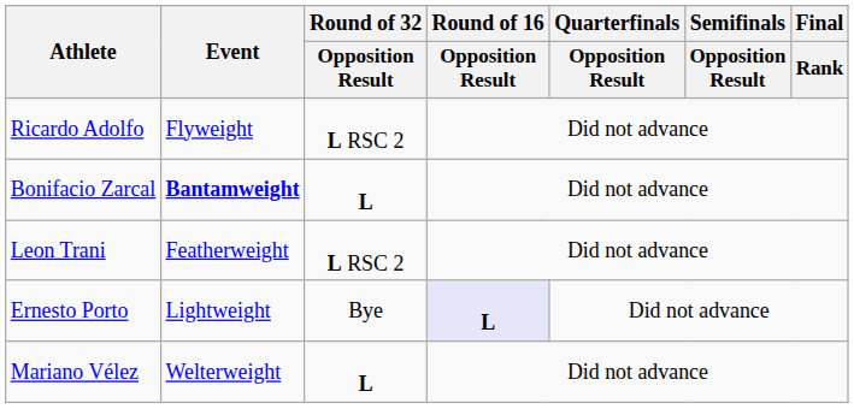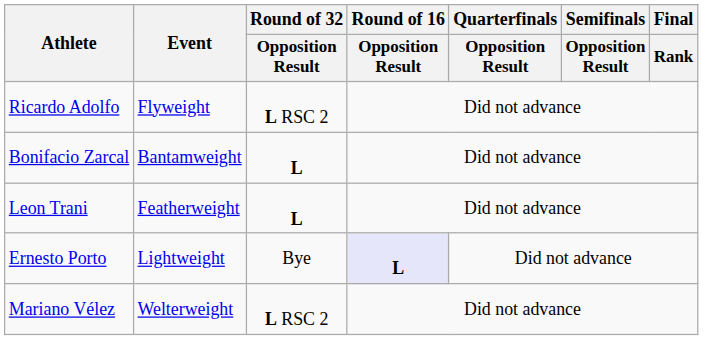 <table class="wikitable" style="font-size:90%;">
 <tr>
 <th rowspan=2>Athlete</th>
 <th rowspan=2>Event</th>
 <th>Round of 32</th>
 <th>Round of 16</th>
 <th>Quarterfinals</th>
 <th>Semifinals</th>
 <th colspan=2>Final</th>
 </tr>
 <tr style="font-size:95%">
 <th>Opposition<br>Result</th>
 <th>Opposition<br>Result</th>
 <th>Opposition<br>Result</th>
 <th>Opposition<br>Result</th>
 <th>Rank</th>
 </tr>
 <tr align=center>
 <td align=left><a href='#'>Ricardo Adolfo</a></td>
 <td align=left><a href='#'>Flyweight</a></td>
 <td><br><strong>L</strong> RSC 2</td>
 <td colspan=6>Did not advance</td>
 </tr>
 <tr align=center>
 <td align=left><a href='#'>Bonifacio Zarcal</a></td>
-<td align=left><strong><a href='#'>Bantamweight</a></strong></td>
+<td align=left><a href='#'>Bantamweight</a></td>
 <td><br><strong>L</strong></td>
 <td colspan=6>Did not advance</td>
 </tr>
 <tr align=center>
 <td align=left><a href='#'>Leon Trani</a></td>
 <td align=left><a href='#'>Featherweight</a></td>
-<td><br><strong>L</strong> RSC 2</td>
+<td><br><strong>L</strong></td>
 <td colspan=6>Did not advance</td>
 </tr>
 <tr align=center>
 <td align=left><a href='#'>Ernesto Porto</a></td>
 <td align=left><a href='#'>Lightweight</a></td>
 <td>Bye</td>
 <td style="background: lavender;"><br><strong>L</strong></td>
 <td colspan=4>Did not advance</td>
 </tr>
 <tr align=center>
 <td align=left><a href='#'>Mariano Vélez</a></td>
 <td align=left><a href='#'>Welterweight</a></td>
-<td><br><strong>L</strong></td>
+<td><br><strong>L</strong> RSC 2</td>
 <td colspan=6>Did not advance</td>
 </tr>
 </table>
